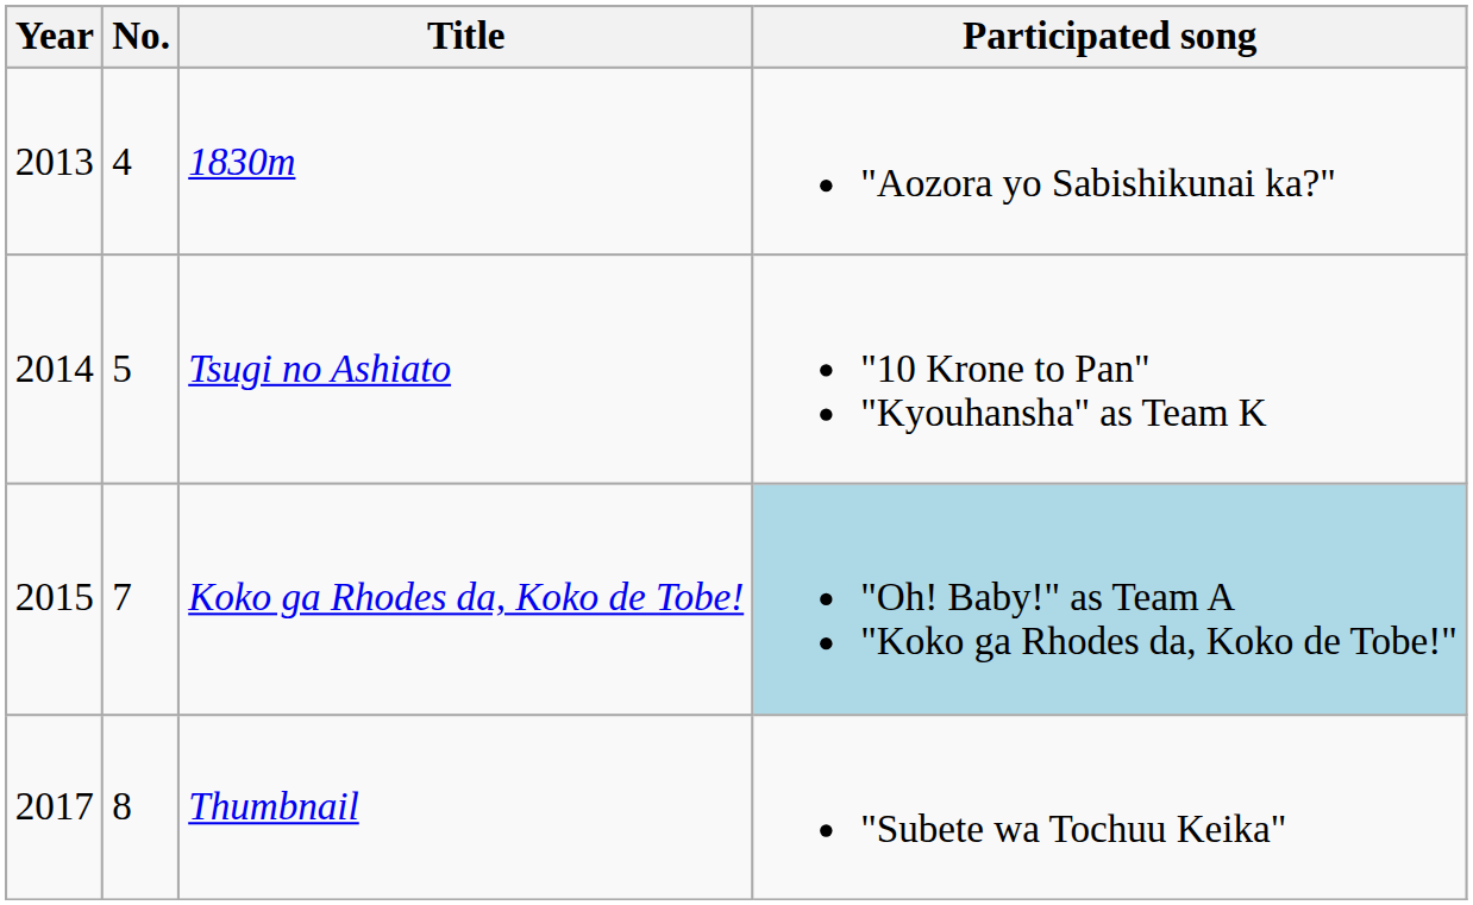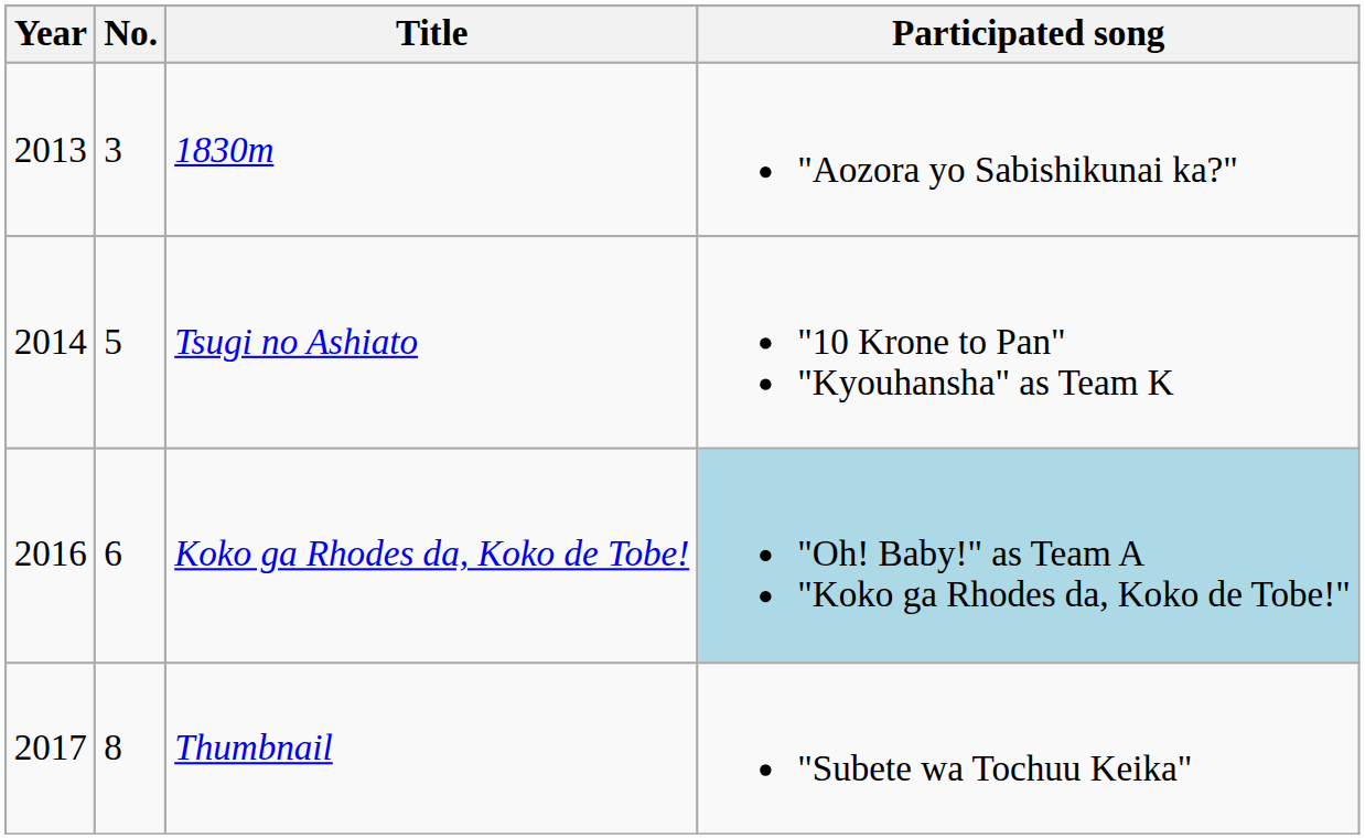 <table class="wikitable sortable">
 <tr>
 <th>Year</th>
 <th data-sort-type="number">No.</th>
 <th>Title</th>
 <th class="unsortable">Participated song</th>
 </tr>
 <tr>
 <td>2013</td>
-<td>4</td>
+<td>3</td>
 <td><em><a href='#'>1830m</a></em></td>
 <td><br><ul><li>"Aozora yo Sabishikunai ka?"</li></ul></td>
 </tr>
 <tr>
 <td>2014</td>
 <td>5</td>
 <td><em><a href='#'>Tsugi no Ashiato</a></em></td>
 <td><br><ul><li>"10 Krone to Pan"</li><li>"Kyouhansha" as Team K</li></ul></td>
 </tr>
 <tr>
-<td>2015</td>
-<td>7</td>
+<td>2016</td>
+<td>6</td>
 <td><em><a href='#'>Koko ga Rhodes da, Koko de Tobe!</a></em></td>
 <td style="background: lightblue;"><br><ul><li>"Oh! Baby!" as Team A</li><li>"Koko ga Rhodes da, Koko de Tobe!"</li></ul></td>
 </tr>
 <tr>
 <td>2017</td>
 <td>8</td>
 <td><em><a href='#'>Thumbnail</a></em></td>
 <td><br><ul><li>"Subete wa Tochuu Keika"</li></ul></td>
 </tr>
 </table>
